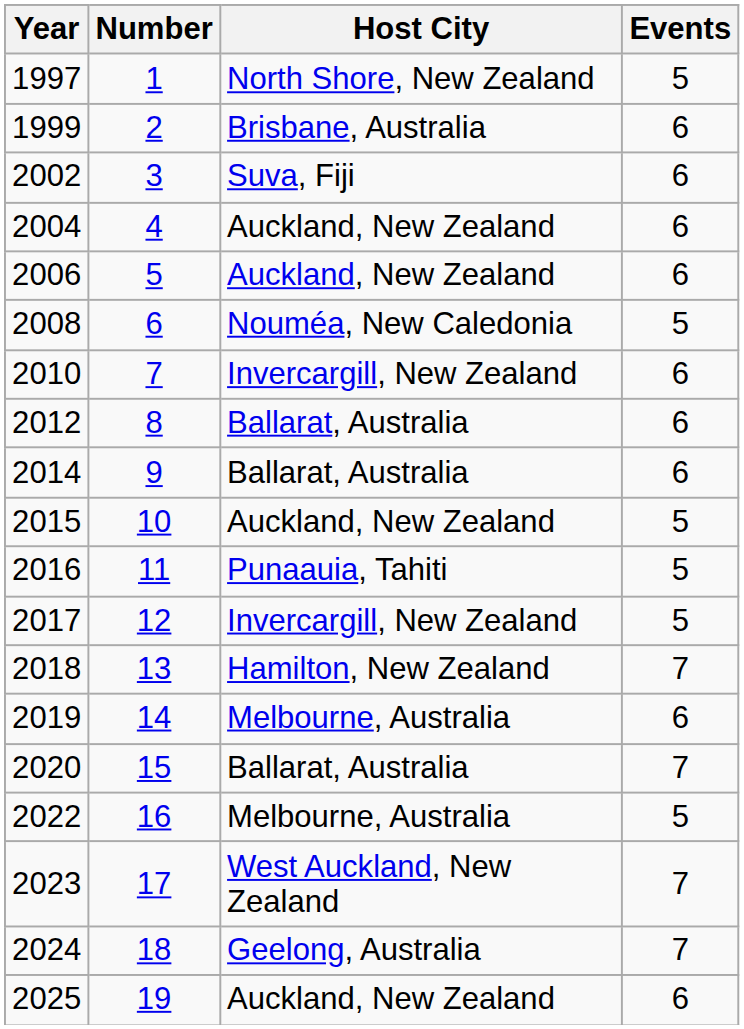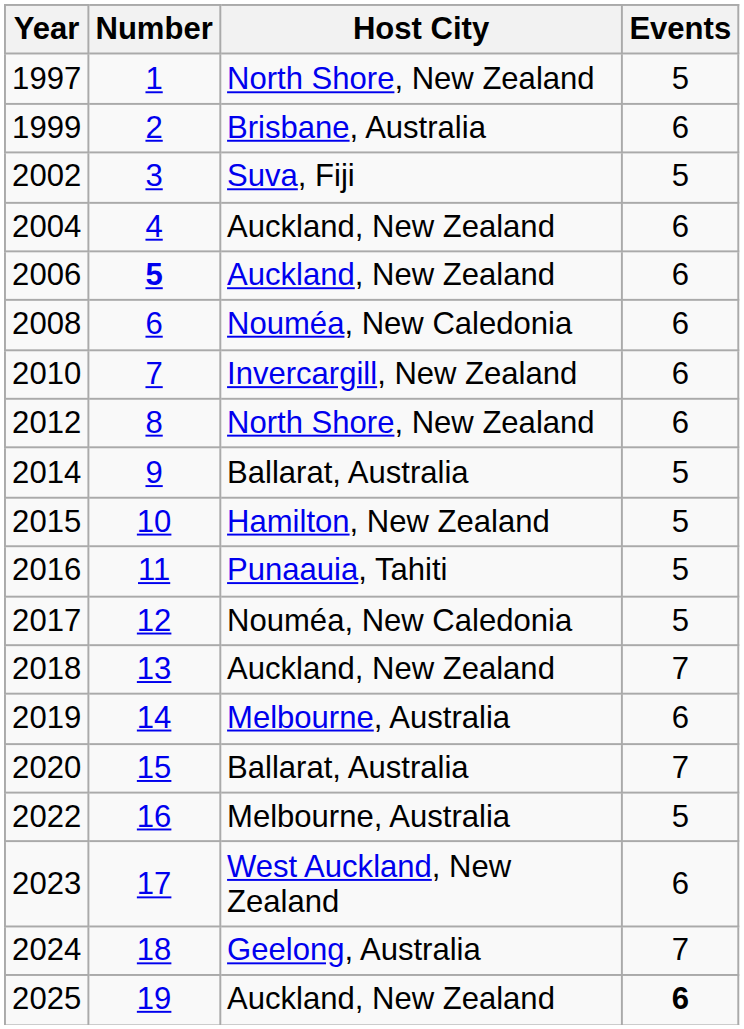 <table class="wikitable" style="font-size:100%">
 <tr>
 <th width=30>Year</th>
 <th width=30>Number</th>
 <th width=200>Host City</th>
 <th width=50>Events</th>
 </tr>
 <tr>
 <td align=center>1997</td>
 <td align=center><a href='#'>1</a></td>
 <td><a href='#'>North Shore</a>, New Zealand</td>
 <td align=center>5</td>
 </tr>
 <tr>
 <td align=center>1999</td>
 <td align=center><a href='#'>2</a></td>
 <td><a href='#'>Brisbane</a>, Australia</td>
 <td align=center>6</td>
 </tr>
 <tr>
 <td align=center>2002</td>
 <td align=center><a href='#'>3</a></td>
 <td><a href='#'>Suva</a>, Fiji</td>
-<td align=center>6</td>
+<td align=center>5</td>
 </tr>
 <tr>
 <td align=center>2004</td>
 <td align=center><a href='#'>4</a></td>
 <td>Auckland, New Zealand</td>
 <td align=center>6</td>
 </tr>
 <tr>
 <td align=center>2006</td>
-<td align=center><a href='#'>5</a></td>
+<td align=center><strong><a href='#'>5</a></strong></td>
 <td><a href='#'>Auckland</a>, New Zealand</td>
 <td align=center>6</td>
 </tr>
 <tr>
 <td align=center>2008</td>
 <td align=center><a href='#'>6</a></td>
 <td><a href='#'>Nouméa</a>, New Caledonia</td>
-<td align=center>5</td>
+<td align=center>6</td>
 </tr>
 <tr>
 <td align=center>2010</td>
 <td align=center><a href='#'>7</a></td>
 <td><a href='#'>Invercargill</a>, New Zealand</td>
 <td align=center>6</td>
 </tr>
 <tr>
 <td align=center>2012</td>
 <td align=center><a href='#'>8</a></td>
-<td><a href='#'>Ballarat</a>, Australia</td>
+<td><a href='#'>North Shore</a>, New Zealand</td>
 <td align=center>6</td>
 </tr>
 <tr>
 <td align=center>2014</td>
 <td align=center><a href='#'>9</a></td>
 <td>Ballarat, Australia</td>
-<td align=center>6</td>
+<td align=center>5</td>
 </tr>
 <tr>
 <td align=center>2015</td>
 <td align=center><a href='#'>10</a></td>
-<td>Auckland, New Zealand</td>
+<td><a href='#'>Hamilton</a>, New Zealand</td>
 <td align=center>5</td>
 </tr>
 <tr>
 <td align=center>2016</td>
 <td align=center><a href='#'>11</a></td>
 <td><a href='#'>Punaauia</a>, Tahiti</td>
 <td align=center>5</td>
 </tr>
 <tr>
 <td align=center>2017</td>
 <td align=center><a href='#'>12</a></td>
-<td><a href='#'>Invercargill</a>, New Zealand</td>
+<td>Nouméa, New Caledonia</td>
 <td align=center>5</td>
 </tr>
 <tr>
 <td align=center>2018</td>
 <td align=center><a href='#'>13</a></td>
-<td><a href='#'>Hamilton</a>, New Zealand</td>
+<td>Auckland, New Zealand</td>
 <td align=center>7</td>
 </tr>
 <tr>
 <td align=center>2019</td>
 <td align=center><a href='#'>14</a></td>
 <td><a href='#'>Melbourne</a>, Australia</td>
 <td align=center>6</td>
 </tr>
 <tr>
 <td align=center>2020</td>
 <td align=center><a href='#'>15</a></td>
 <td>Ballarat, Australia</td>
 <td align=center>7</td>
 </tr>
 <tr>
 <td align=center>2022</td>
 <td align=center><a href='#'>16</a></td>
 <td>Melbourne, Australia</td>
 <td align=center>5</td>
 </tr>
 <tr>
 <td align=center>2023</td>
 <td align=center><a href='#'>17</a></td>
 <td><a href='#'>West Auckland</a>, New Zealand</td>
-<td align=center>7</td>
+<td align=center>6</td>
 </tr>
 <tr>
 <td align=center>2024</td>
 <td align=center><a href='#'>18</a></td>
 <td><a href='#'>Geelong</a>, Australia</td>
 <td align=center>7</td>
 </tr>
 <tr>
 <td align=center>2025</td>
 <td align=center><a href='#'>19</a></td>
 <td>Auckland, New Zealand</td>
-<td align=center>6</td>
+<td align=center><strong>6</strong></td>
 </tr>
 </table>
